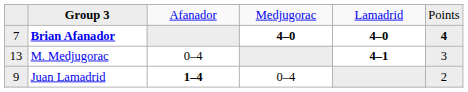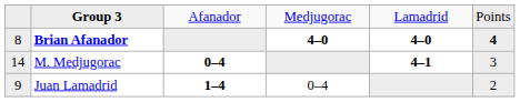 <table class="wikitable" style="font-size:90%">
 <tr style="text-align:center;">
 <td style="background-color:#ededed;" width="20"></td>
 <td style="background-color:#ededed;" width="130" style="text-align:center;"><strong>Group 3</strong></td>
 <td width="100"> <a href='#'>Afanador</a></td>
 <td width="100"> <a href='#'>Medjugorac</a></td>
 <td width="100"> <a href='#'>Lamadrid</a></td>
 <td style="background-color:#ededed;" width="30">Points</td>
 </tr>
 <tr style="text-align:center;background-color:#ffffff;">
-<td style="background-color:#ededed;">7</td>
+<td style="background-color:#ededed;">8</td>
 <td style="text-align:left;"> <strong><a href='#'>Brian Afanador</a></strong></td>
 <td style="background-color:#ededed;"></td>
 <td><strong>4–0</strong></td>
 <td><strong>4–0</strong></td>
 <td style="background-color:#ededed;"><strong>4</strong></td>
 </tr>
 <tr style="text-align:center;background-color:#ffffff;">
-<td style="background-color:#ededed;">13</td>
+<td style="background-color:#ededed;">14</td>
 <td style="text-align:left;"> <a href='#'>M. Medjugorac</a></td>
-<td>0–4</td>
+<td><strong>0–4</strong></td>
 <td style="background-color:#ededed;"></td>
 <td><strong>4–1</strong></td>
 <td style="background-color:#ededed;">3</td>
 </tr>
 <tr style="text-align:center;background-color:#ffffff;">
 <td style="background-color:#ededed;">9</td>
 <td style="text-align:left;"> <a href='#'>Juan Lamadrid</a></td>
 <td><strong>1–4</strong></td>
 <td>0–4</td>
 <td style="background-color:#ededed;"></td>
 <td style="background-color:#ededed;">2</td>
 </tr>
 </table>
